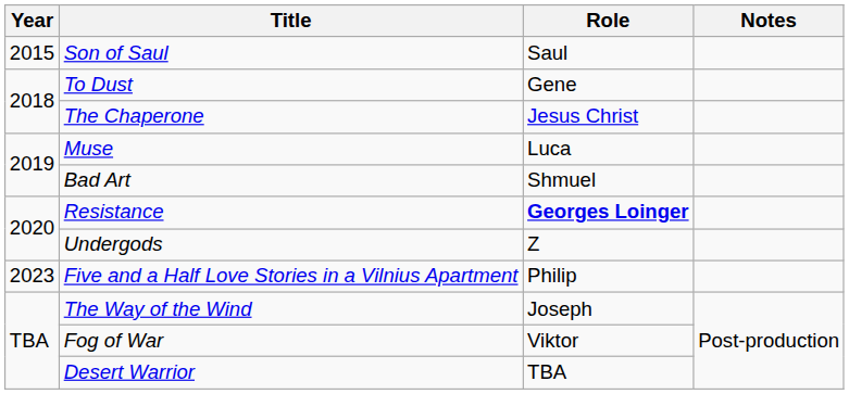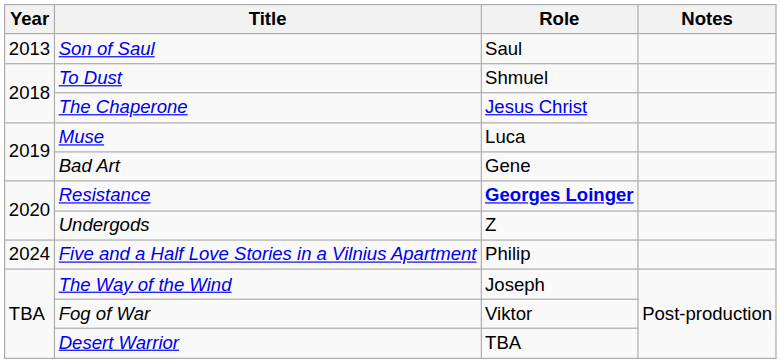 <table class="wikitable sortable">
 <tr>
 <th>Year</th>
 <th>Title</th>
 <th>Role</th>
 <th class="unsortable">Notes</th>
 </tr>
 <tr>
-<td>2015</td>
+<td>2013</td>
 <td><em><a href='#'>Son of Saul</a></em></td>
 <td>Saul</td>
 <td></td>
 </tr>
 <tr>
 <td rowspan="2">2018</td>
 <td><em><a href='#'>To Dust</a></em></td>
-<td>Gene</td>
+<td>Shmuel</td>
 <td></td>
 </tr>
 <tr>
 <td><em><a href='#'>The Chaperone</a></em></td>
 <td><a href='#'>Jesus Christ</a></td>
 <td></td>
 </tr>
 <tr>
 <td rowspan="2">2019</td>
 <td><em><a href='#'>Muse</a></em></td>
 <td>Luca</td>
 <td></td>
 </tr>
 <tr>
 <td><em>Bad Art</em></td>
-<td>Shmuel</td>
+<td>Gene</td>
 <td></td>
 </tr>
 <tr>
 <td rowspan="2">2020</td>
 <td><em><a href='#'>Resistance</a></em></td>
 <td><strong><a href='#'>Georges Loinger</a></strong></td>
 <td></td>
 </tr>
 <tr>
 <td><em>Undergods</em></td>
 <td>Z</td>
 <td></td>
 </tr>
 <tr>
-<td>2023</td>
+<td>2024</td>
 <td><em><a href='#'>Five and a Half Love Stories in a Vilnius Apartment</a></em></td>
 <td>Philip</td>
 <td></td>
 </tr>
 <tr>
 <td rowspan="3">TBA</td>
 <td><em><a href='#'>The Way of the Wind</a></em></td>
 <td>Joseph</td>
 <td rowspan="3">Post-production</td>
 </tr>
 <tr>
 <td><em>Fog of War</em></td>
 <td>Viktor</td>
 </tr>
 <tr>
 <td><em><a href='#'>Desert Warrior</a></em></td>
 <td>TBA</td>
 </tr>
 </table>
